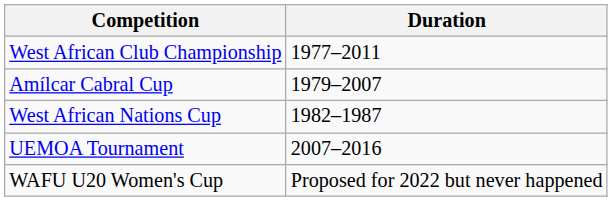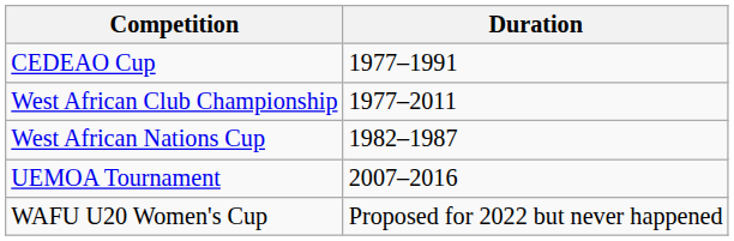 <table class="wikitable">
 <tr>
 <th>Competition</th>
 <th>Duration</th>
 </tr>
 <tr>
+<td><a href='#'>CEDEAO Cup</a></td>
+<td>1977–1991</td>
+</tr>
+<tr>
 <td><a href='#'>West African Club Championship</a></td>
 <td>1977–2011</td>
-</tr>
-<tr>
-<td><a href='#'>Amílcar Cabral Cup</a></td>
-<td>1979–2007</td>
 </tr>
 <tr>
 <td><a href='#'>West African Nations Cup</a></td>
 <td>1982–1987</td>
 </tr>
 <tr>
 <td><a href='#'>UEMOA Tournament</a></td>
 <td>2007–2016</td>
 </tr>
 <tr>
 <td>WAFU U20 Women's Cup</td>
 <td>Proposed for 2022 but never happened </td>
 </tr>
 </table>
